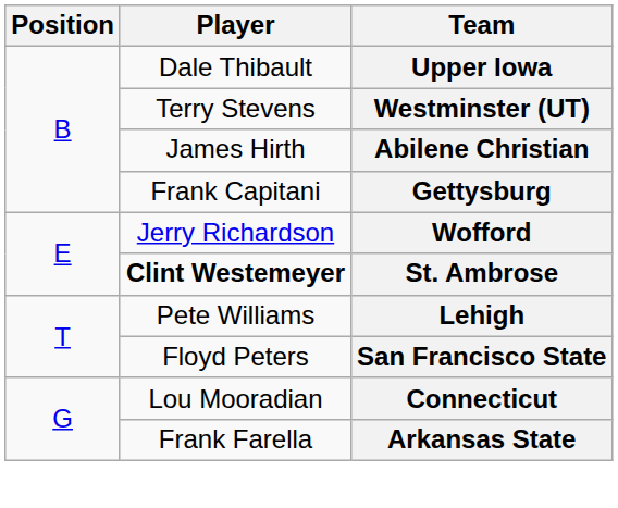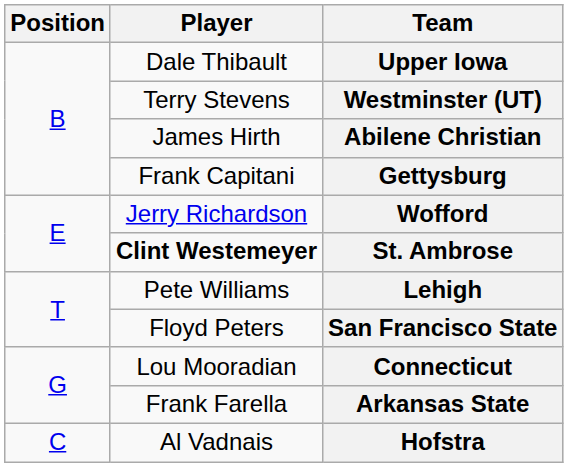 <table class="wikitable">
 <tr>
 <th>Position</th>
 <th>Player</th>
 <th>Team</th>
 </tr>
 <tr style="text-align:center;">
 <td rowspan="4"><a href='#'>B</a></td>
 <td>Dale Thibault</td>
 <th Style = >Upper Iowa</th>
 </tr>
 <tr style="text-align:center;">
 <td>Terry Stevens</td>
 <th Style = >Westminster (UT)</th>
 </tr>
 <tr style="text-align:center;">
 <td>James Hirth</td>
 <th Style = >Abilene Christian</th>
 </tr>
 <tr style="text-align:center;">
 <td>Frank Capitani</td>
 <th Style = >Gettysburg</th>
 </tr>
 <tr style="text-align:center;">
 <td rowspan="2"><a href='#'>E</a></td>
 <td><a href='#'>Jerry Richardson</a></td>
 <th Style = >Wofford</th>
 </tr>
 <tr style="text-align:center;">
 <td><strong>Clint Westemeyer</strong></td>
 <th Style = >St. Ambrose</th>
 </tr>
 <tr style="text-align:center;">
 <td rowspan="2"><a href='#'>T</a></td>
 <td>Pete Williams</td>
 <th Style = >Lehigh</th>
 </tr>
 <tr style="text-align:center;">
 <td>Floyd Peters</td>
 <th Style = >San Francisco State</th>
 </tr>
 <tr style="text-align:center;">
 <td rowspan="2"><a href='#'>G</a></td>
 <td>Lou Mooradian</td>
 <th Style = >Connecticut</th>
 </tr>
 <tr style="text-align:center;">
 <td>Frank Farella</td>
 <th Style = >Arkansas State</th>
 </tr>
+<tr style="text-align:center;">
+<td><a href='#'>C</a></td>
+<td>Al Vadnais</td>
+<th Style = >Hofstra</th>
+</tr>
 </table>
